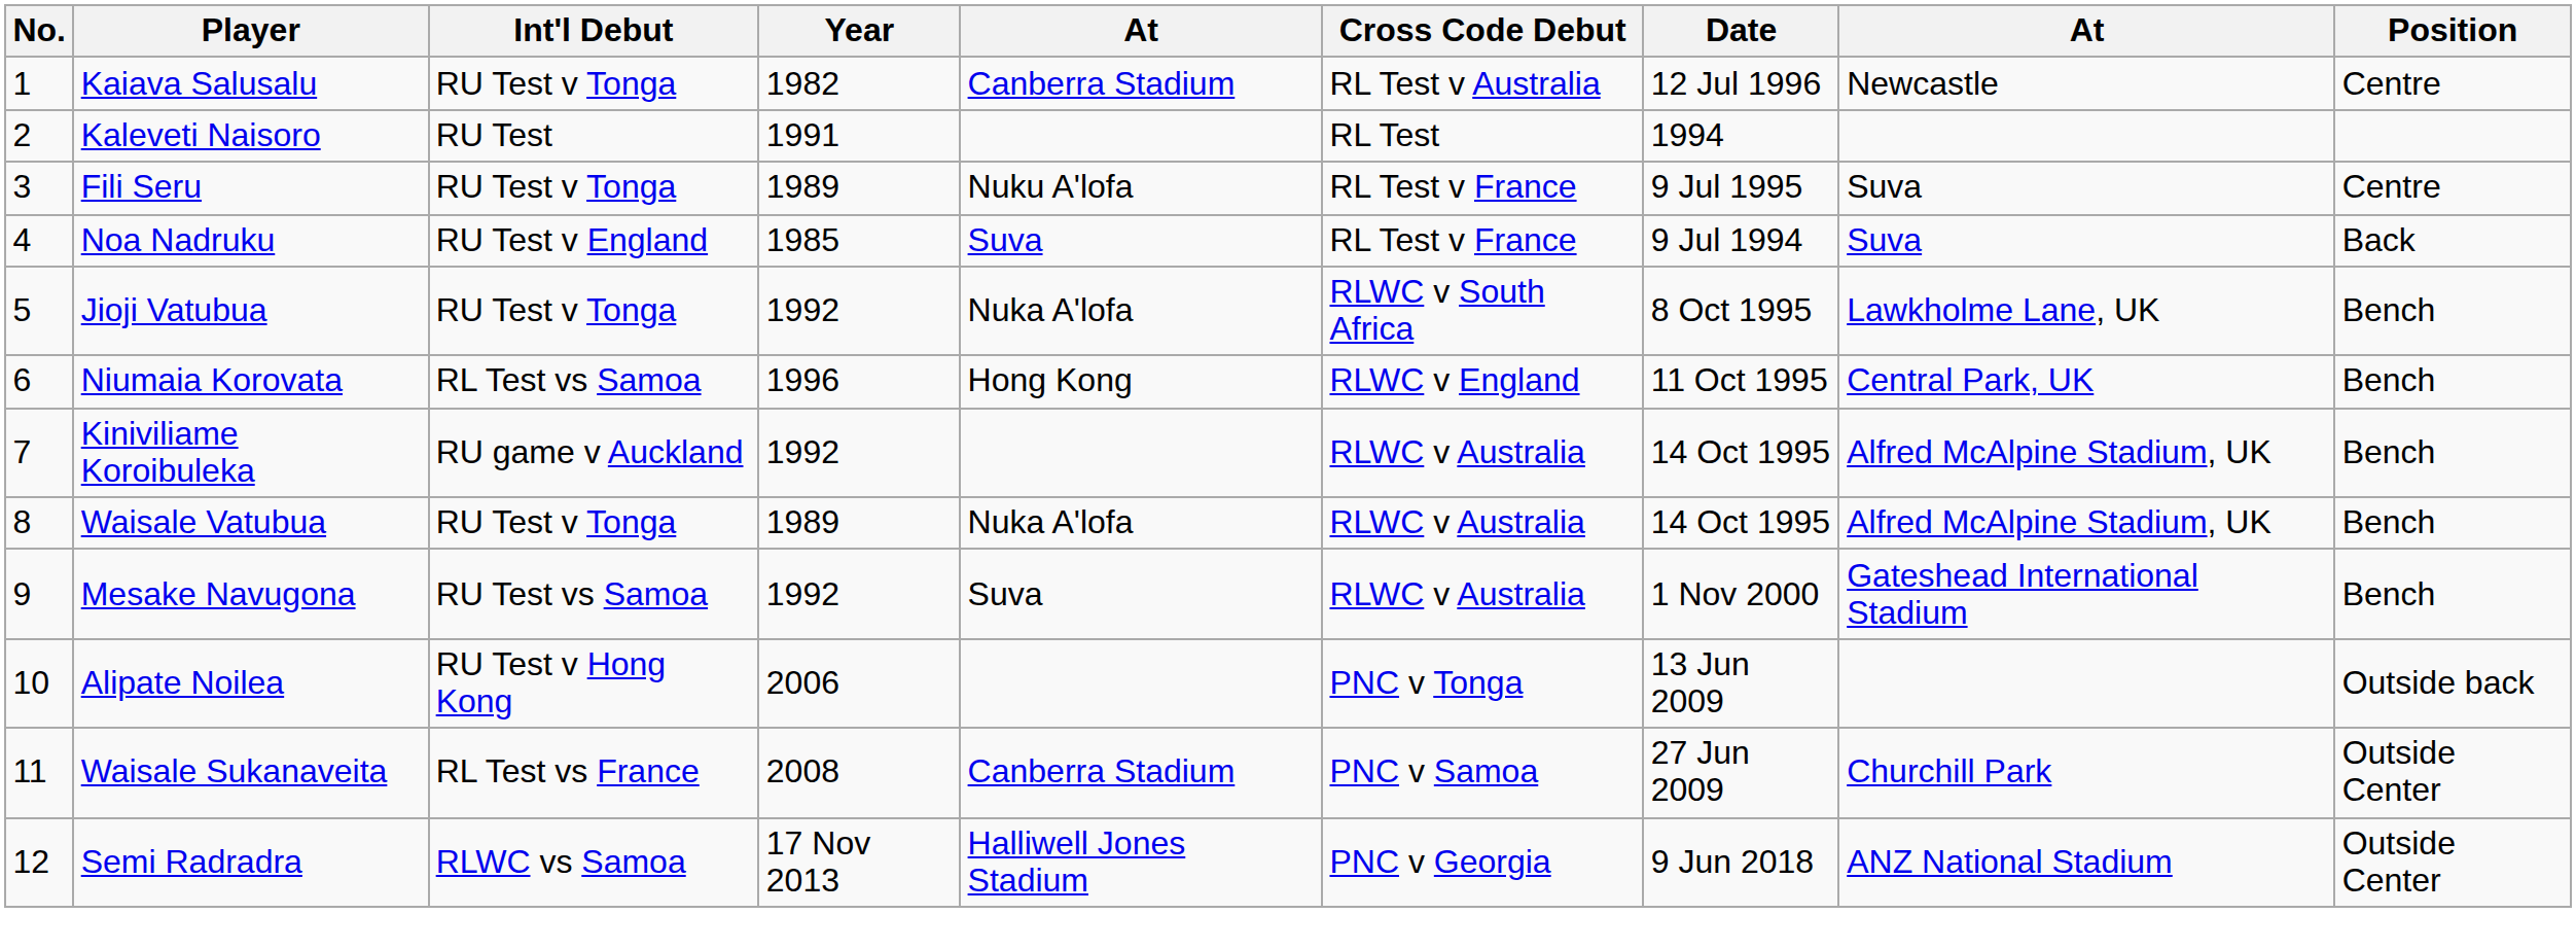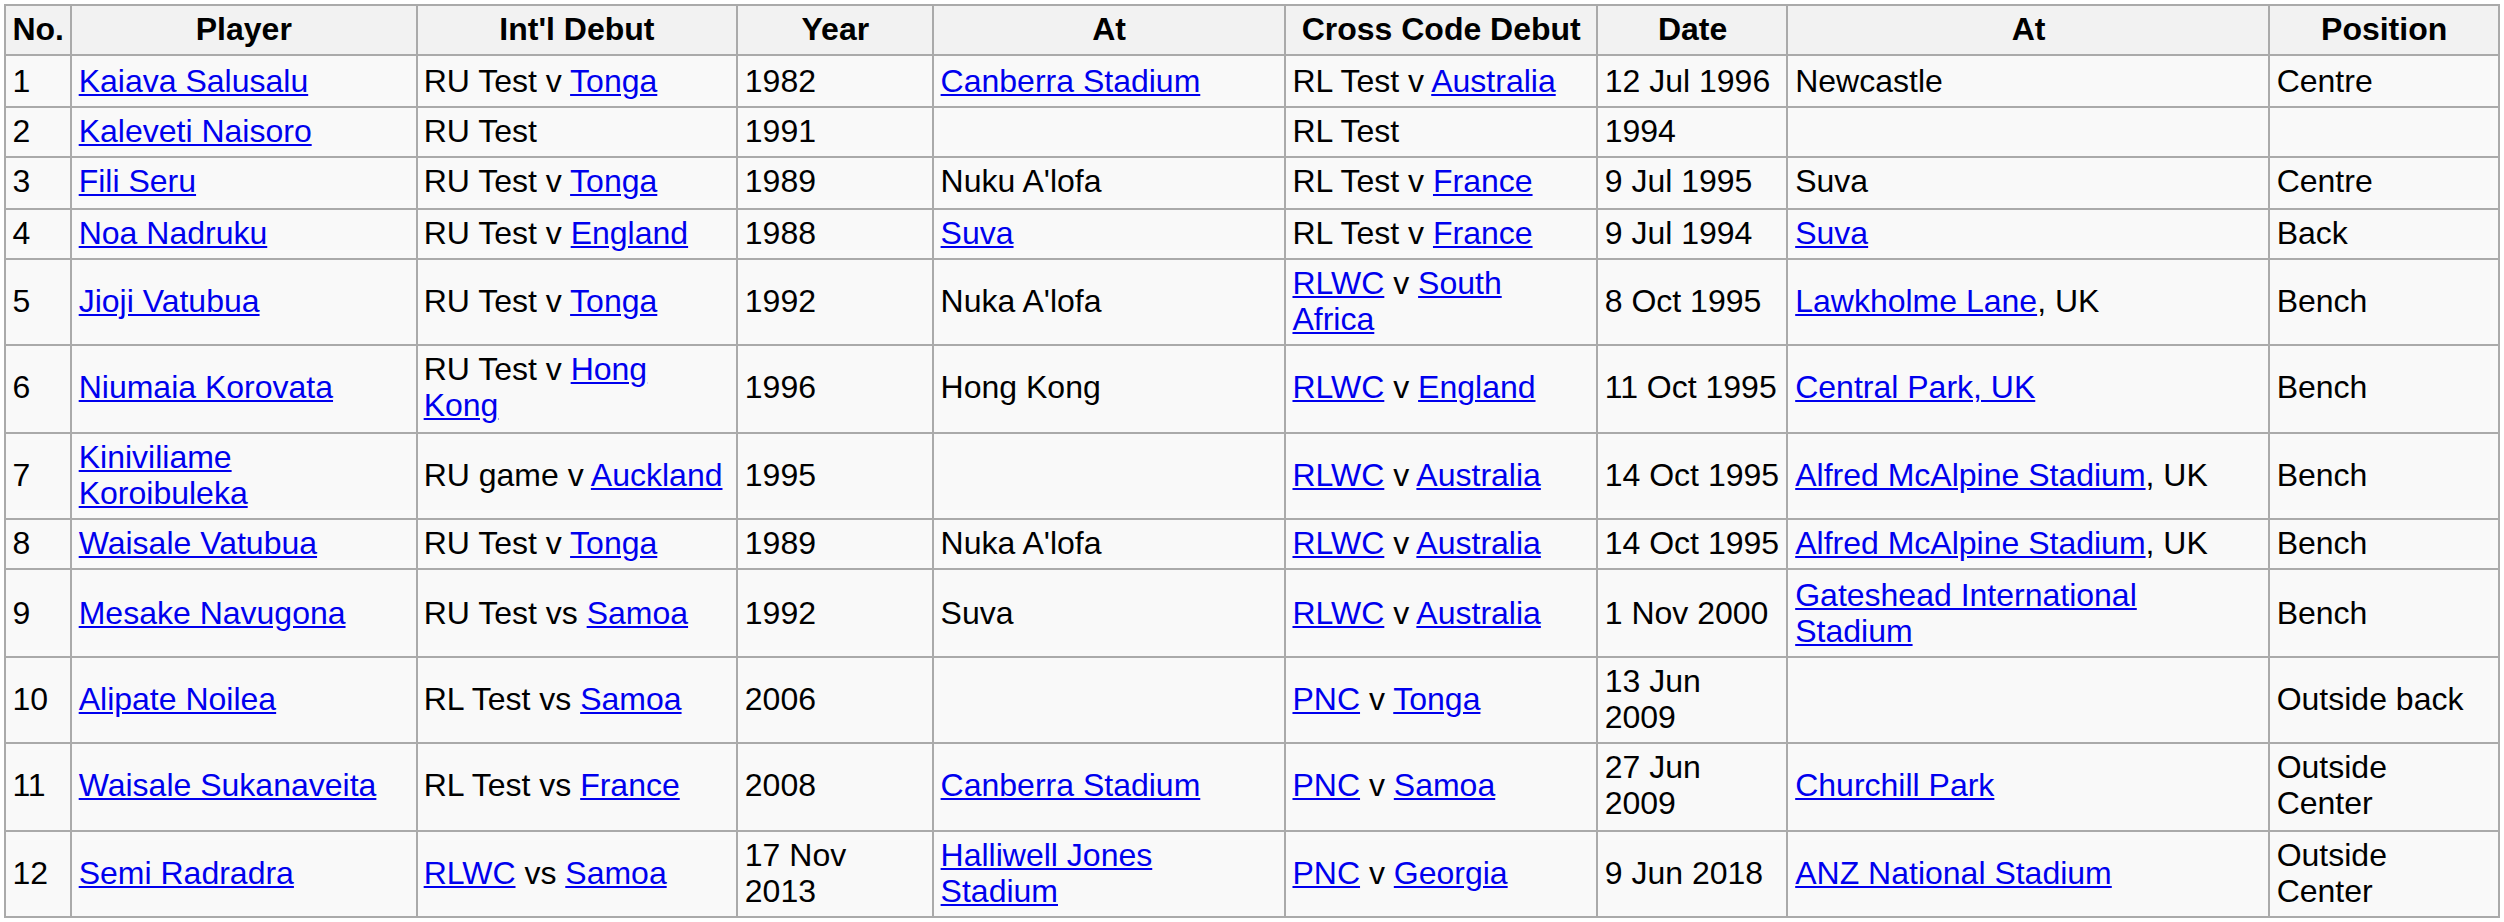 <table class="wikitable" align="center">
 <tr>
 <th>No.</th>
 <th>Player</th>
 <th>Int'l Debut</th>
 <th>Year</th>
 <th>At</th>
 <th>Cross Code Debut</th>
 <th>Date</th>
 <th>At</th>
 <th>Position</th>
 </tr>
 <tr>
 <td>1</td>
 <td><a href='#'>Kaiava Salusalu</a></td>
 <td>RU Test v <a href='#'>Tonga</a></td>
 <td>1982</td>
 <td><a href='#'>Canberra Stadium</a></td>
 <td>RL Test v <a href='#'>Australia</a></td>
 <td>12 Jul 1996</td>
 <td>Newcastle</td>
 <td>Centre</td>
 </tr>
 <tr>
 <td>2</td>
 <td><a href='#'>Kaleveti Naisoro</a></td>
 <td>RU Test</td>
 <td>1991</td>
 <td></td>
 <td>RL Test</td>
 <td>1994</td>
 <td></td>
 <td></td>
 </tr>
 <tr>
 <td>3</td>
 <td><a href='#'>Fili Seru</a></td>
 <td>RU Test v <a href='#'>Tonga</a></td>
 <td>1989</td>
 <td>Nuku A'lofa</td>
 <td>RL Test v <a href='#'>France</a></td>
 <td>9 Jul 1995</td>
 <td>Suva</td>
 <td>Centre</td>
 </tr>
 <tr>
 <td>4</td>
 <td><a href='#'>Noa Nadruku</a></td>
 <td>RU Test v <a href='#'>England</a></td>
-<td>1985</td>
+<td>1988</td>
 <td><a href='#'>Suva</a></td>
 <td>RL Test v <a href='#'>France</a></td>
 <td>9 Jul 1994</td>
 <td><a href='#'>Suva</a></td>
 <td>Back</td>
 </tr>
 <tr>
 <td>5</td>
 <td><a href='#'>Jioji Vatubua</a></td>
 <td>RU Test v <a href='#'>Tonga</a></td>
 <td>1992</td>
 <td>Nuka A'lofa</td>
 <td><a href='#'>RLWC</a> v <a href='#'>South Africa</a></td>
 <td>8 Oct 1995</td>
 <td><a href='#'>Lawkholme Lane</a>, UK</td>
 <td>Bench</td>
 </tr>
 <tr>
 <td>6</td>
 <td><a href='#'>Niumaia Korovata</a></td>
-<td>RL Test vs <a href='#'>Samoa</a></td>
+<td>RU Test v <a href='#'>Hong Kong</a></td>
 <td>1996</td>
 <td>Hong Kong</td>
 <td><a href='#'>RLWC</a> v <a href='#'>England</a></td>
 <td>11 Oct 1995</td>
 <td><a href='#'>Central Park, UK</a></td>
 <td>Bench</td>
 </tr>
 <tr>
 <td>7</td>
 <td><a href='#'>Kiniviliame Koroibuleka</a></td>
 <td>RU game v <a href='#'>Auckland</a></td>
-<td>1992</td>
+<td>1995</td>
 <td></td>
 <td><a href='#'>RLWC</a> v <a href='#'>Australia</a></td>
 <td>14 Oct 1995</td>
 <td><a href='#'>Alfred McAlpine Stadium</a>, UK</td>
 <td>Bench</td>
 </tr>
 <tr>
 <td>8</td>
 <td><a href='#'>Waisale Vatubua</a></td>
 <td>RU Test v <a href='#'>Tonga</a></td>
 <td>1989</td>
 <td>Nuka A'lofa</td>
 <td><a href='#'>RLWC</a> v <a href='#'>Australia</a></td>
 <td>14 Oct 1995</td>
 <td><a href='#'>Alfred McAlpine Stadium</a>, UK</td>
 <td>Bench</td>
 </tr>
 <tr>
 <td>9</td>
 <td><a href='#'>Mesake Navugona</a></td>
 <td>RU Test vs <a href='#'>Samoa</a></td>
 <td>1992</td>
 <td>Suva</td>
 <td><a href='#'>RLWC</a> v <a href='#'>Australia</a></td>
 <td>1 Nov 2000</td>
 <td><a href='#'>Gateshead International Stadium</a></td>
 <td>Bench</td>
 </tr>
 <tr>
 <td>10</td>
 <td><a href='#'>Alipate Noilea</a></td>
-<td>RU Test v <a href='#'>Hong Kong</a></td>
+<td>RL Test vs <a href='#'>Samoa</a></td>
 <td>2006</td>
 <td></td>
 <td><a href='#'>PNC</a> v <a href='#'>Tonga</a></td>
 <td>13 Jun 2009</td>
 <td></td>
 <td>Outside back</td>
 </tr>
 <tr>
 <td>11</td>
 <td><a href='#'>Waisale Sukanaveita</a></td>
 <td>RL Test vs <a href='#'>France</a></td>
 <td>2008</td>
 <td><a href='#'>Canberra Stadium</a></td>
 <td><a href='#'>PNC</a> v <a href='#'>Samoa</a></td>
 <td>27 Jun 2009</td>
 <td><a href='#'>Churchill Park</a></td>
 <td>Outside Center</td>
 </tr>
 <tr>
 <td>12</td>
 <td><a href='#'>Semi Radradra</a></td>
 <td><a href='#'>RLWC</a> vs <a href='#'>Samoa</a></td>
 <td>17 Nov 2013</td>
 <td><a href='#'>Halliwell Jones Stadium</a></td>
 <td><a href='#'>PNC</a> v <a href='#'>Georgia</a></td>
 <td>9 Jun 2018</td>
 <td><a href='#'>ANZ National Stadium</a></td>
 <td>Outside Center</td>
 </tr>
 </table>
